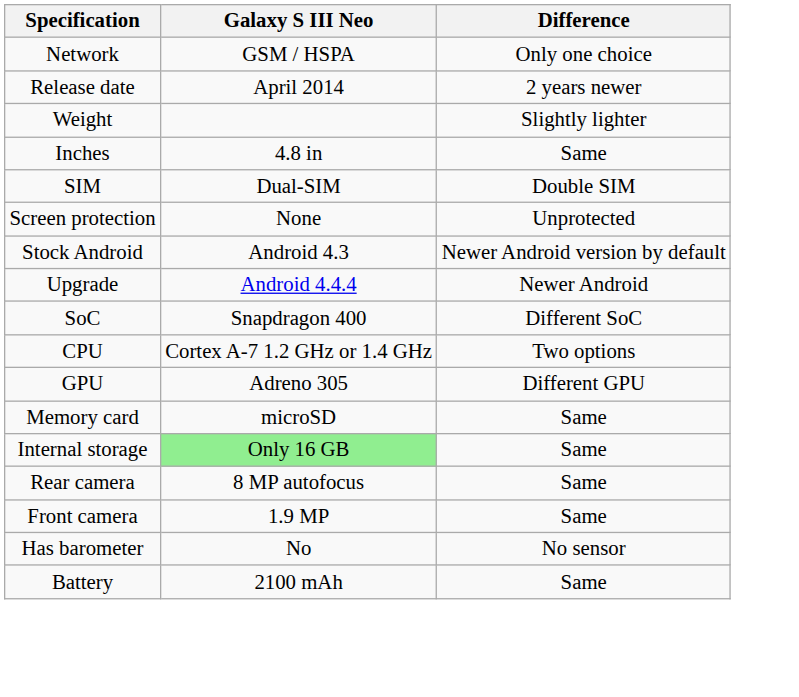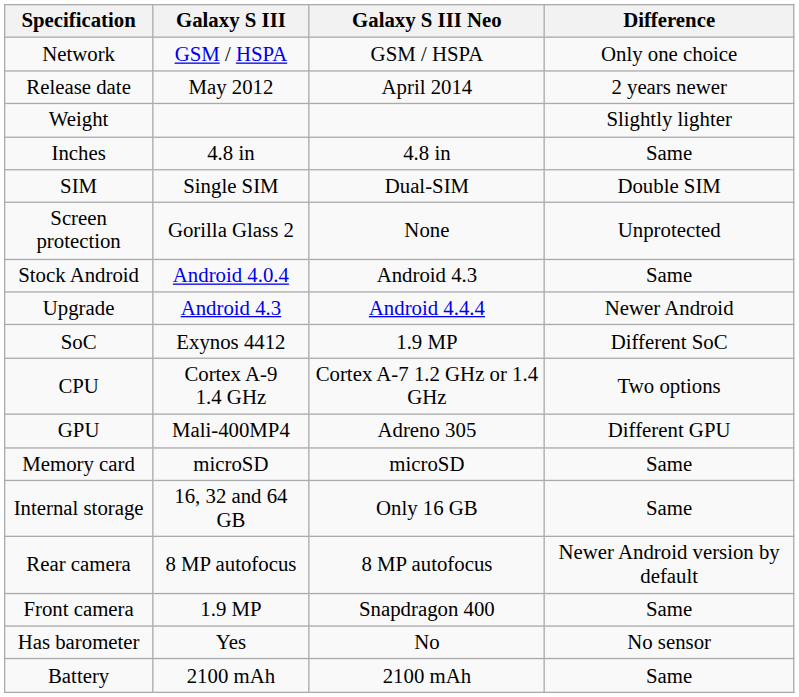 <table class="wikitable sortable">
 <tr>
 <th>Specification</th>
+<th>Galaxy S III</th>
 <th>Galaxy S III Neo</th>
 <th>Difference</th>
 </tr>
 <tr>
 <td align="center">Network</td>
+<td align="center"><a href='#'>GSM</a> / <a href='#'>HSPA</a></td>
 <td align="center">GSM / HSPA</td>
 <td align="center">Only one choice</td>
 </tr>
 <tr>
 <td align="center">Release date</td>
+<td align="center">May 2012</td>
 <td align="center">April 2014</td>
 <td align="center">2 years newer</td>
 </tr>
 <tr>
 <td align="center">Weight</td>
 <td align="center"></td>
+<td align="center"></td>
 <td align="center">Slightly lighter</td>
 </tr>
 <tr>
 <td align="center">Inches</td>
 <td align="center">4.8 in</td>
+<td align="center">4.8 in</td>
 <td align="center">Same</td>
 </tr>
 <tr>
 <td align="center">SIM</td>
+<td align="center">Single SIM</td>
 <td align="center">Dual-SIM</td>
 <td align="center">Double SIM</td>
 </tr>
 <tr>
 <td align="center">Screen protection</td>
+<td align="center">Gorilla Glass 2</td>
 <td align="center">None</td>
 <td align="center">Unprotected</td>
 </tr>
 <tr>
 <td align="center">Stock Android</td>
+<td align="center"><a href='#'>Android 4.0.4</a></td>
 <td align="center">Android 4.3</td>
-<td align="center">Newer Android version by default</td>
+<td align="center">Same</td>
 </tr>
 <tr>
 <td align="center">Upgrade</td>
+<td align="center"><a href='#'>Android 4.3</a></td>
 <td align="center"><a href='#'>Android 4.4.4</a></td>
 <td align="center">Newer Android</td>
 </tr>
 <tr>
 <td align="center">SoC</td>
-<td align="center">Snapdragon 400</td>
+<td align="center">Exynos 4412</td>
+<td align="center">1.9 MP</td>
 <td align="center">Different SoC</td>
 </tr>
 <tr>
 <td align="center">CPU</td>
+<td align="center">Cortex A-9 1.4 GHz</td>
 <td align="center">Cortex A-7 1.2 GHz or 1.4 GHz</td>
 <td align="center">Two options</td>
 </tr>
 <tr>
 <td align="center">GPU</td>
+<td align="center">Mali-400MP4</td>
 <td align="center">Adreno 305</td>
 <td align="center">Different GPU</td>
 </tr>
 <tr>
 <td align="center">Memory card</td>
 <td align="center">microSD</td>
+<td align="center">microSD</td>
 <td align="center">Same</td>
 </tr>
 <tr>
 <td align="center">Internal storage</td>
-<td align="center" style="background: lightgreen;">Only 16 GB</td>
+<td align="center">16, 32 and 64 GB</td>
+<td align="center">Only 16 GB</td>
 <td align="center">Same</td>
 </tr>
 <tr>
 <td align="center">Rear camera</td>
 <td align="center">8 MP autofocus</td>
-<td align="center">Same</td>
+<td align="center">8 MP autofocus</td>
+<td align="center">Newer Android version by default</td>
 </tr>
 <tr>
 <td align="center">Front camera</td>
 <td align="center">1.9 MP</td>
+<td align="center">Snapdragon 400</td>
 <td align="center">Same</td>
 </tr>
 <tr>
 <td align="center">Has barometer</td>
+<td align="center">Yes</td>
 <td align="center">No</td>
 <td align="center">No sensor</td>
 </tr>
 <tr>
 <td align="center">Battery</td>
 <td align="center">2100 mAh</td>
+<td align="center">2100 mAh</td>
 <td align="center">Same</td>
 </tr>
 </table>
